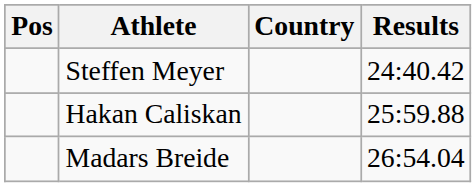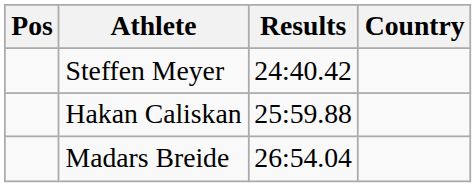 <table class="wikitable">
 <tr>
 <th>Pos</th>
 <th>Athlete</th>
+<th>Results</th>
 <th>Country</th>
-<th>Results</th>
 </tr>
 <tr>
 <td align="center"></td>
 <td>Steffen Meyer</td>
+<td>24:40.42</td>
 <td></td>
-<td>24:40.42</td>
 </tr>
 <tr>
 <td align="center"></td>
 <td>Hakan Caliskan</td>
+<td>25:59.88</td>
 <td></td>
-<td>25:59.88</td>
 </tr>
 <tr>
 <td align="center"></td>
 <td>Madars Breide</td>
+<td>26:54.04</td>
 <td></td>
-<td>26:54.04</td>
 </tr>
 </table>
